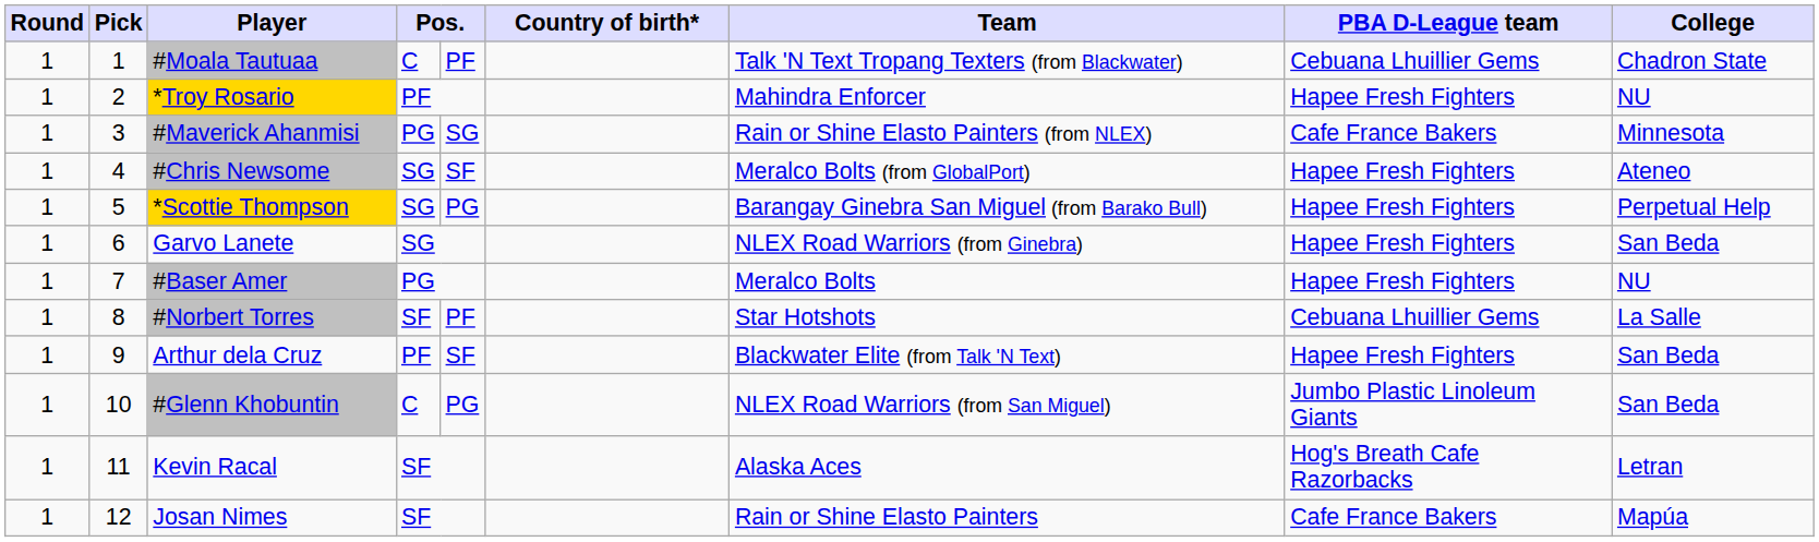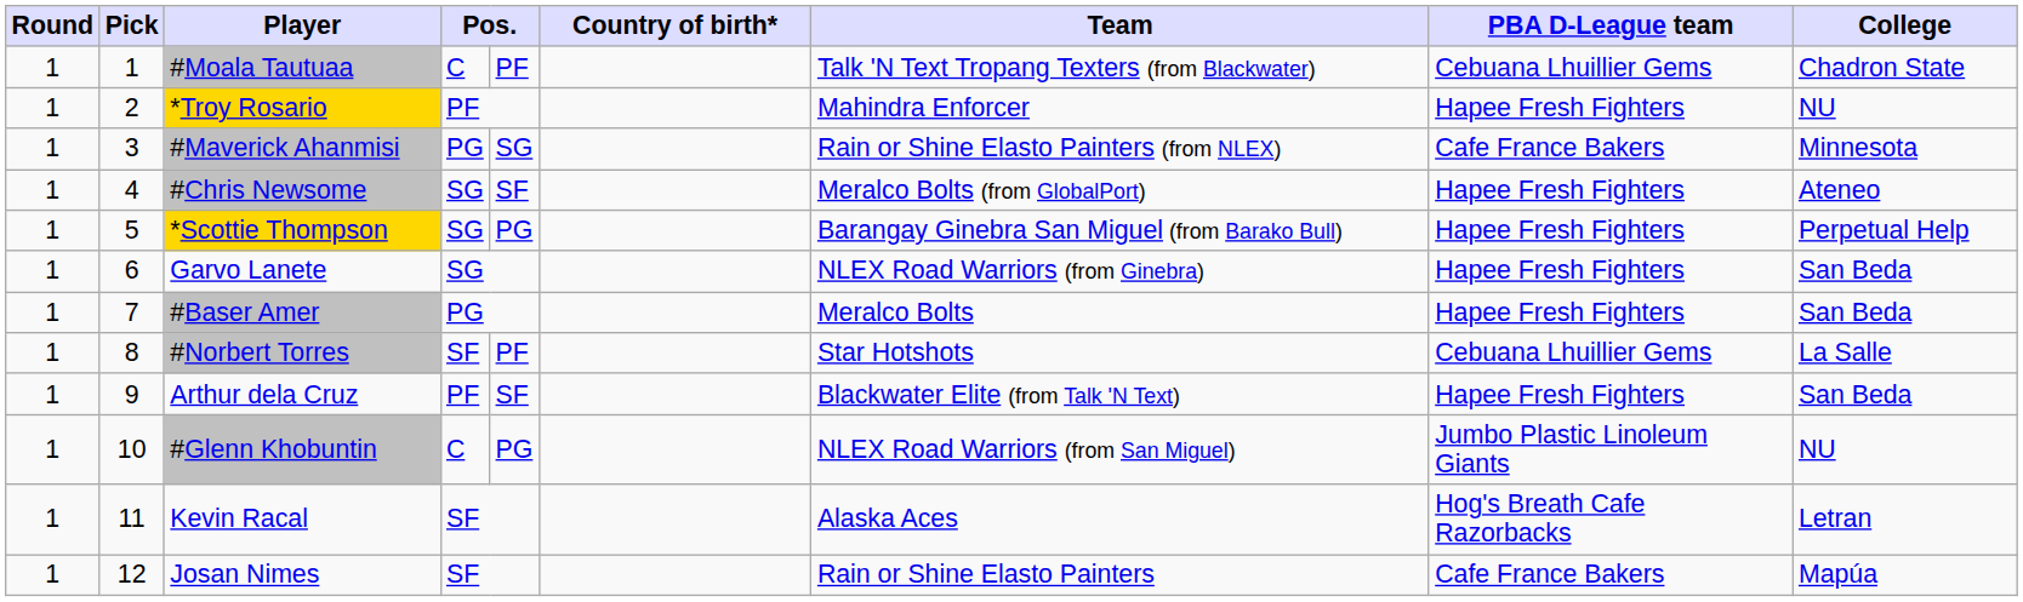 <table class="wikitable sortable sortable">
 <tr>
 <th style="background:#ddf; width:1%;">Round</th>
 <th style="background:#ddf; width:1%;">Pick</th>
 <th style="background:#ddf; width:15%;">Player</th>
 <th colspan="2" style="background:#ddf; width:1%;">Pos.</th>
 <th style="background:#ddf; width:15%;">Country of birth*</th>
 <th style="background:#ddf; width:35%;">Team</th>
 <th style="background:#ddf; width:20%;"><a href='#'>PBA D-League</a> team</th>
 <th style="background:#ddf; width:20%;">College</th>
 </tr>
 <tr>
 <td align=center>1</td>
 <td align=center>1</td>
 <td bgcolor=silver>#<a href='#'>Moala Tautuaa</a></td>
 <td><a href='#'>C</a></td>
 <td><a href='#'>PF</a></td>
 <td></td>
 <td><a href='#'>Talk 'N Text Tropang Texters</a> <small> (from <a href='#'>Blackwater</a>) </small></td>
 <td><a href='#'>Cebuana Lhuillier Gems</a></td>
 <td><a href='#'>Chadron State</a></td>
 </tr>
 <tr>
 <td align=center>1</td>
 <td align=center>2</td>
 <td bgcolor=gold>*<a href='#'>Troy Rosario</a></td>
 <td colspan="2"><a href='#'>PF</a></td>
 <td></td>
 <td><a href='#'>Mahindra Enforcer</a></td>
 <td><a href='#'>Hapee Fresh Fighters</a></td>
 <td><a href='#'>NU</a></td>
 </tr>
 <tr>
 <td align=center>1</td>
 <td align=center>3</td>
 <td bgcolor=silver>#<a href='#'>Maverick Ahanmisi</a></td>
 <td><a href='#'>PG</a></td>
 <td><a href='#'>SG</a></td>
 <td></td>
 <td><a href='#'>Rain or Shine Elasto Painters</a> <small> (from <a href='#'>NLEX</a>) </small></td>
 <td><a href='#'>Cafe France Bakers</a></td>
 <td><a href='#'>Minnesota</a></td>
 </tr>
 <tr>
 <td align=center>1</td>
 <td align=center>4</td>
 <td bgcolor=silver>#<a href='#'>Chris Newsome</a></td>
 <td><a href='#'>SG</a></td>
 <td><a href='#'>SF</a></td>
 <td></td>
 <td><a href='#'>Meralco Bolts</a> <small> (from <a href='#'>GlobalPort</a>) </small></td>
 <td><a href='#'>Hapee Fresh Fighters</a></td>
 <td><a href='#'>Ateneo</a></td>
 </tr>
 <tr>
 <td align=center>1</td>
 <td align=center>5</td>
 <td bgcolor=gold>*<a href='#'>Scottie Thompson</a></td>
 <td><a href='#'>SG</a></td>
 <td><a href='#'>PG</a></td>
 <td></td>
 <td><a href='#'>Barangay Ginebra San Miguel</a><small> (from <a href='#'>Barako Bull</a>) </small></td>
 <td><a href='#'>Hapee Fresh Fighters</a></td>
 <td><a href='#'>Perpetual Help</a></td>
 </tr>
 <tr>
 <td align=center>1</td>
 <td align=center>6</td>
 <td><a href='#'>Garvo Lanete</a></td>
 <td colspan="2"><a href='#'>SG</a></td>
 <td></td>
 <td><a href='#'>NLEX Road Warriors</a> <small> (from <a href='#'>Ginebra</a>) </small></td>
 <td><a href='#'>Hapee Fresh Fighters</a></td>
 <td><a href='#'>San Beda</a></td>
 </tr>
 <tr>
 <td align=center>1</td>
 <td align=center>7</td>
 <td bgcolor=silver>#<a href='#'>Baser Amer</a></td>
 <td colspan="2"><a href='#'>PG</a></td>
 <td></td>
 <td><a href='#'>Meralco Bolts</a></td>
 <td><a href='#'>Hapee Fresh Fighters</a></td>
-<td><a href='#'>NU</a></td>
+<td><a href='#'>San Beda</a></td>
 </tr>
 <tr>
 <td align=center>1</td>
 <td align=center>8</td>
 <td bgcolor=silver>#<a href='#'>Norbert Torres</a></td>
 <td><a href='#'>SF</a></td>
 <td><a href='#'>PF</a></td>
 <td></td>
 <td><a href='#'>Star Hotshots</a></td>
 <td><a href='#'>Cebuana Lhuillier Gems</a></td>
 <td><a href='#'>La Salle</a></td>
 </tr>
 <tr>
 <td align=center>1</td>
 <td align=center>9</td>
 <td><a href='#'>Arthur dela Cruz</a></td>
 <td><a href='#'>PF</a></td>
 <td><a href='#'>SF</a></td>
 <td></td>
 <td><a href='#'>Blackwater Elite</a> <small> (from <a href='#'>Talk 'N Text</a>) </small></td>
 <td><a href='#'>Hapee Fresh Fighters</a></td>
 <td><a href='#'>San Beda</a></td>
 </tr>
 <tr>
 <td align=center>1</td>
 <td align=center>10</td>
 <td bgcolor=silver>#<a href='#'>Glenn Khobuntin</a></td>
 <td><a href='#'>C</a></td>
 <td><a href='#'>PG</a></td>
 <td></td>
 <td><a href='#'>NLEX Road Warriors</a> <small> (from <a href='#'>San Miguel</a>) </small></td>
 <td><a href='#'>Jumbo Plastic Linoleum Giants</a></td>
-<td><a href='#'>San Beda</a></td>
+<td><a href='#'>NU</a></td>
 </tr>
 <tr>
 <td align=center>1</td>
 <td align=center>11</td>
 <td><a href='#'>Kevin Racal</a></td>
 <td colspan="2"><a href='#'>SF</a></td>
 <td></td>
 <td><a href='#'>Alaska Aces</a></td>
 <td><a href='#'>Hog's Breath Cafe Razorbacks</a></td>
 <td><a href='#'>Letran</a></td>
 </tr>
 <tr>
 <td align=center>1</td>
 <td align=center>12</td>
 <td><a href='#'>Josan Nimes</a></td>
 <td colspan="2"><a href='#'>SF</a></td>
 <td></td>
 <td><a href='#'>Rain or Shine Elasto Painters</a></td>
 <td><a href='#'>Cafe France Bakers</a></td>
 <td><a href='#'>Mapúa</a></td>
 </tr>
 </table>
